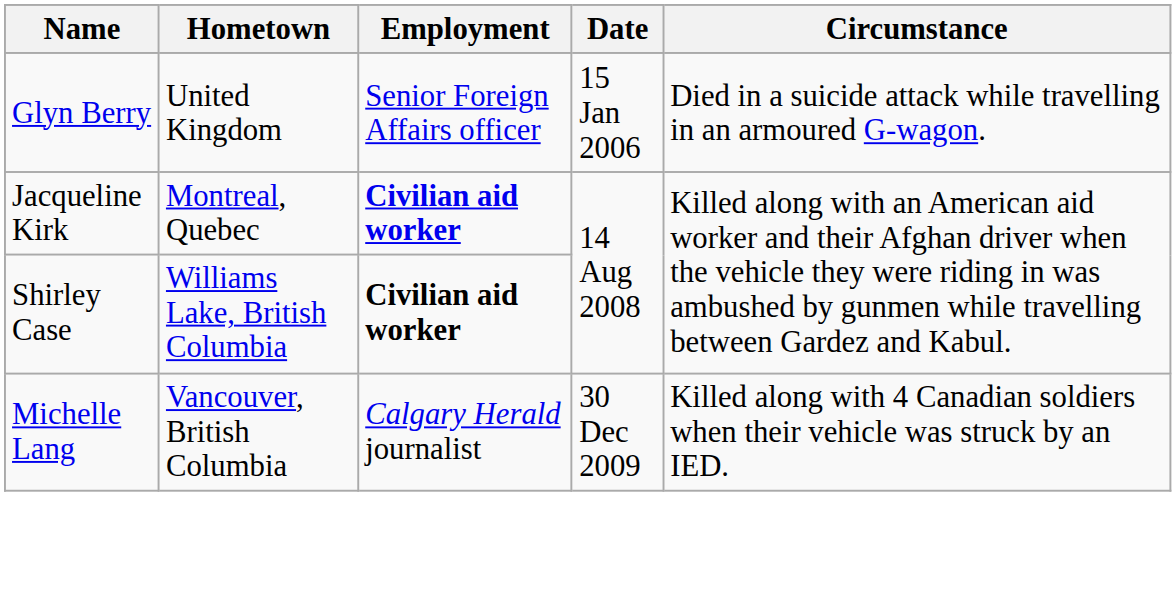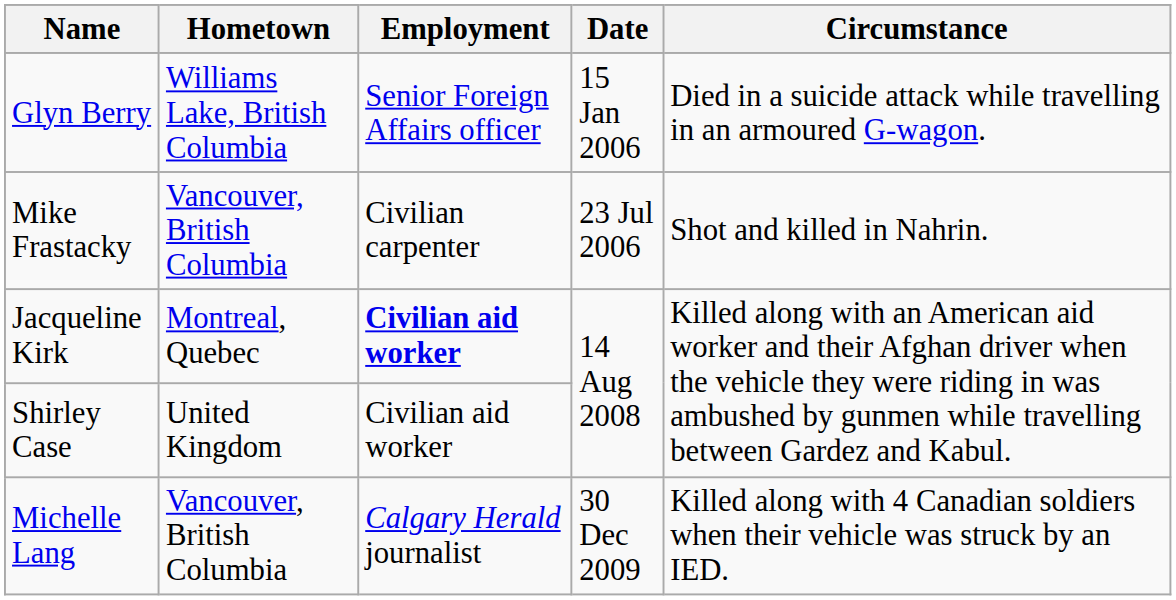 <table class="wikitable">
 <tr>
 <th>Name</th>
 <th>Hometown</th>
 <th>Employment</th>
 <th>Date</th>
 <th>Circumstance</th>
 </tr>
 <tr>
 <td><a href='#'>Glyn Berry</a></td>
-<td>United Kingdom</td>
+<td><a href='#'>Williams Lake, British Columbia</a></td>
 <td><a href='#'>Senior Foreign Affairs officer</a></td>
 <td>15 Jan 2006</td>
 <td>Died in a suicide attack while travelling in an armoured <a href='#'>G-wagon</a>.</td>
+</tr>
+<tr>
+<td>Mike Frastacky</td>
+<td><a href='#'>Vancouver, British Columbia</a></td>
+<td>Civilian carpenter</td>
+<td>23 Jul 2006</td>
+<td>Shot and killed in Nahrin.</td>
 </tr>
 <tr>
 <td>Jacqueline Kirk</td>
 <td><a href='#'>Montreal</a>, Quebec</td>
 <td><strong><a href='#'>Civilian aid worker</a></strong></td>
 <td rowspan="2">14 Aug 2008</td>
 <td rowspan="2">Killed along with an American aid worker and their Afghan driver when the vehicle they were riding in was ambushed by gunmen while travelling between Gardez and Kabul.</td>
 </tr>
 <tr>
 <td>Shirley Case</td>
-<td><a href='#'>Williams Lake, British Columbia</a></td>
-<td><strong>Civilian aid worker</strong></td>
+<td>United Kingdom</td>
+<td>Civilian aid worker</td>
 </tr>
 <tr>
 <td><a href='#'>Michelle Lang</a></td>
 <td><a href='#'>Vancouver</a>, British Columbia</td>
 <td><em><a href='#'>Calgary Herald</a></em> journalist</td>
 <td>30 Dec 2009</td>
 <td>Killed along with 4 Canadian soldiers when their vehicle was struck by an IED.</td>
 </tr>
 </table>
